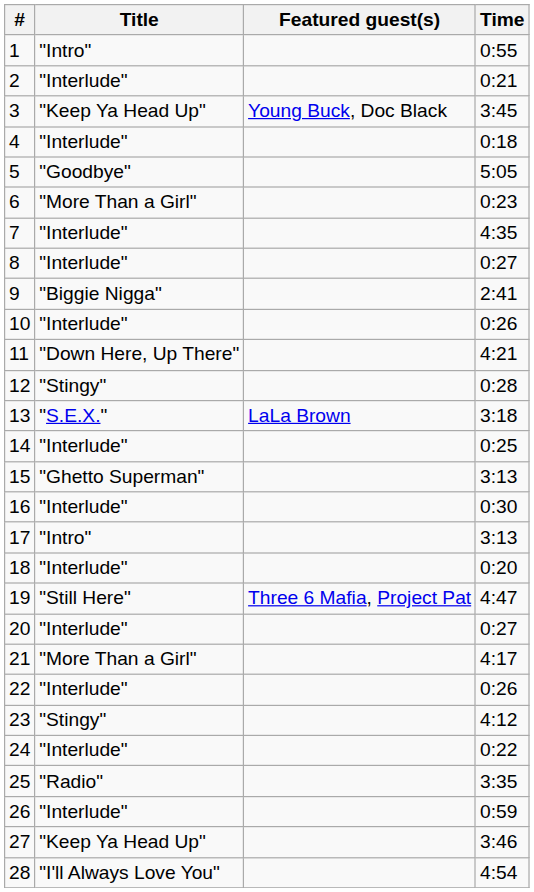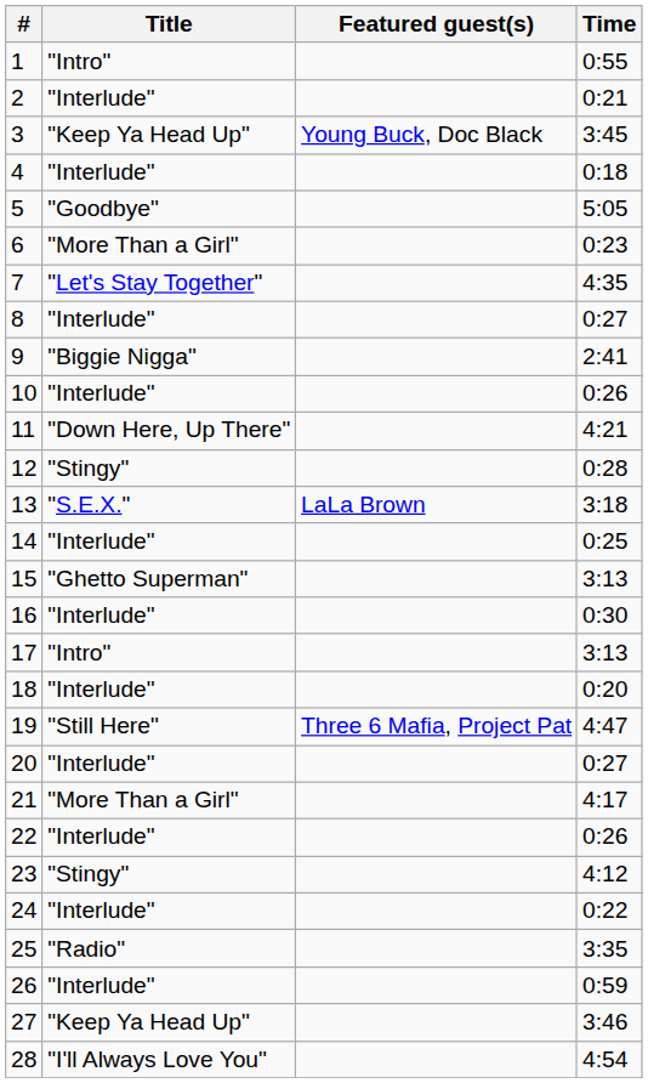 <table class="wikitable">
 <tr>
 <th>#</th>
 <th>Title</th>
 <th>Featured guest(s)</th>
 <th>Time</th>
 </tr>
 <tr>
 <td>1</td>
 <td>"Intro"</td>
 <td></td>
 <td>0:55</td>
 </tr>
 <tr>
 <td>2</td>
 <td>"Interlude"</td>
 <td></td>
 <td>0:21</td>
 </tr>
 <tr>
 <td>3</td>
 <td>"Keep Ya Head Up"</td>
 <td><a href='#'>Young Buck</a>, Doc Black</td>
 <td>3:45</td>
 </tr>
 <tr>
 <td>4</td>
 <td>"Interlude"</td>
 <td></td>
 <td>0:18</td>
 </tr>
 <tr>
 <td>5</td>
 <td>"Goodbye"</td>
 <td></td>
 <td>5:05</td>
 </tr>
 <tr>
 <td>6</td>
 <td>"More Than a Girl"</td>
 <td></td>
 <td>0:23</td>
 </tr>
 <tr>
 <td>7</td>
-<td>"Interlude"</td>
+<td>"<a href='#'>Let's Stay Together</a>"</td>
 <td></td>
 <td>4:35</td>
 </tr>
 <tr>
 <td>8</td>
 <td>"Interlude"</td>
 <td></td>
 <td>0:27</td>
 </tr>
 <tr>
 <td>9</td>
 <td>"Biggie Nigga"</td>
 <td></td>
 <td>2:41</td>
 </tr>
 <tr>
 <td>10</td>
 <td>"Interlude"</td>
 <td></td>
 <td>0:26</td>
 </tr>
 <tr>
 <td>11</td>
 <td>"Down Here, Up There"</td>
 <td></td>
 <td>4:21</td>
 </tr>
 <tr>
 <td>12</td>
 <td>"Stingy"</td>
 <td></td>
 <td>0:28</td>
 </tr>
 <tr>
 <td>13</td>
 <td>"<a href='#'>S.E.X.</a>"</td>
 <td><a href='#'>LaLa Brown</a></td>
 <td>3:18</td>
 </tr>
 <tr>
 <td>14</td>
 <td>"Interlude"</td>
 <td></td>
 <td>0:25</td>
 </tr>
 <tr>
 <td>15</td>
 <td>"Ghetto Superman"</td>
 <td></td>
 <td>3:13</td>
 </tr>
 <tr>
 <td>16</td>
 <td>"Interlude"</td>
 <td></td>
 <td>0:30</td>
 </tr>
 <tr>
 <td>17</td>
 <td>"Intro"</td>
 <td></td>
 <td>3:13</td>
 </tr>
 <tr>
 <td>18</td>
 <td>"Interlude"</td>
 <td></td>
 <td>0:20</td>
 </tr>
 <tr>
 <td>19</td>
 <td>"Still Here"</td>
 <td><a href='#'>Three 6 Mafia</a>, <a href='#'>Project Pat</a></td>
 <td>4:47</td>
 </tr>
 <tr>
 <td>20</td>
 <td>"Interlude"</td>
 <td></td>
 <td>0:27</td>
 </tr>
 <tr>
 <td>21</td>
 <td>"More Than a Girl"</td>
 <td></td>
 <td>4:17</td>
 </tr>
 <tr>
 <td>22</td>
 <td>"Interlude"</td>
 <td></td>
 <td>0:26</td>
 </tr>
 <tr>
 <td>23</td>
 <td>"Stingy"</td>
 <td></td>
 <td>4:12</td>
 </tr>
 <tr>
 <td>24</td>
 <td>"Interlude"</td>
 <td></td>
 <td>0:22</td>
 </tr>
 <tr>
 <td>25</td>
 <td>"Radio"</td>
 <td></td>
 <td>3:35</td>
 </tr>
 <tr>
 <td>26</td>
 <td>"Interlude"</td>
 <td></td>
 <td>0:59</td>
 </tr>
 <tr>
 <td>27</td>
 <td>"Keep Ya Head Up"</td>
 <td></td>
 <td>3:46</td>
 </tr>
 <tr>
 <td>28</td>
 <td>"I'll Always Love You"</td>
 <td></td>
 <td>4:54</td>
 </tr>
 </table>
